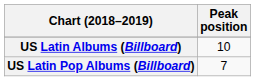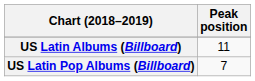 <table class="wikitable sortable plainrowheaders" style="text-align:center">
 <tr>
 <th scope="col">Chart (2018–2019)</th>
 <th scope="col">Peak<br>position</th>
 </tr>
 <tr>
 </tr>
 <tr>
 </tr>
 <tr>
 </tr>
 <tr>
 </tr>
 <tr>
 </tr>
 <tr>
 </tr>
 <tr>
 <th scope="row">US <a href='#'>Latin Albums</a> (<em><a href='#'>Billboard</a></em>)</th>
-<td>10</td>
+<td>11</td>
 </tr>
 <tr>
 <th scope="row">US <a href='#'>Latin Pop Albums</a> (<em><a href='#'>Billboard</a></em>)</th>
 <td>7</td>
 </tr>
 </table>
